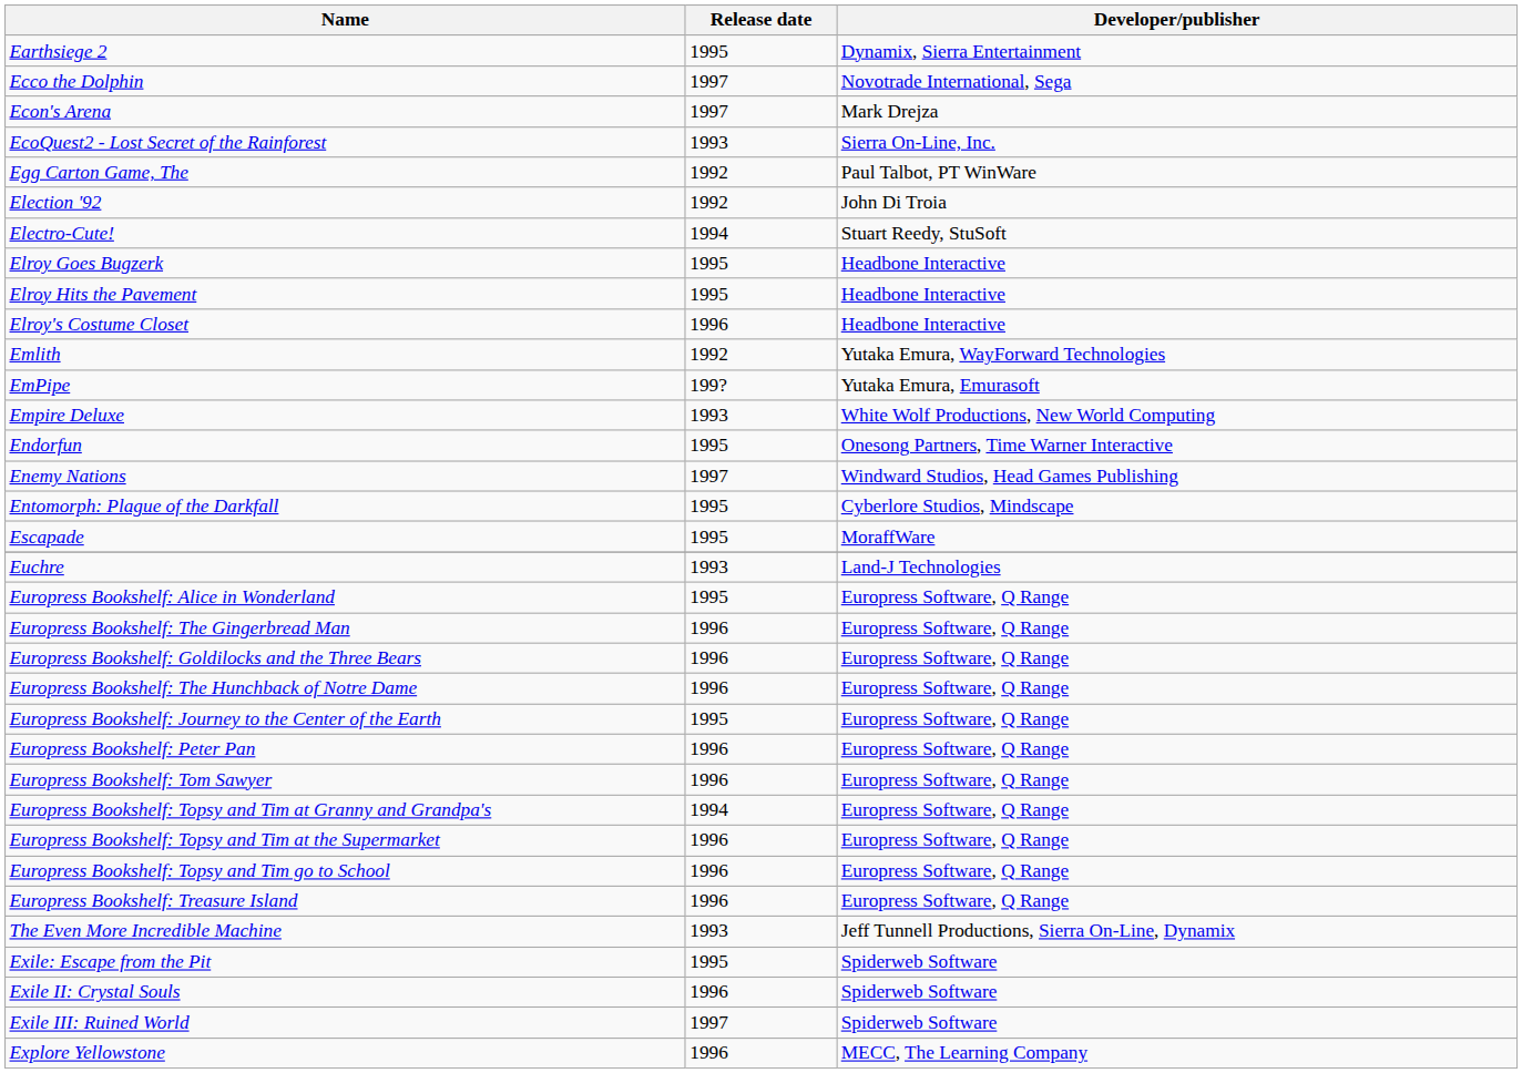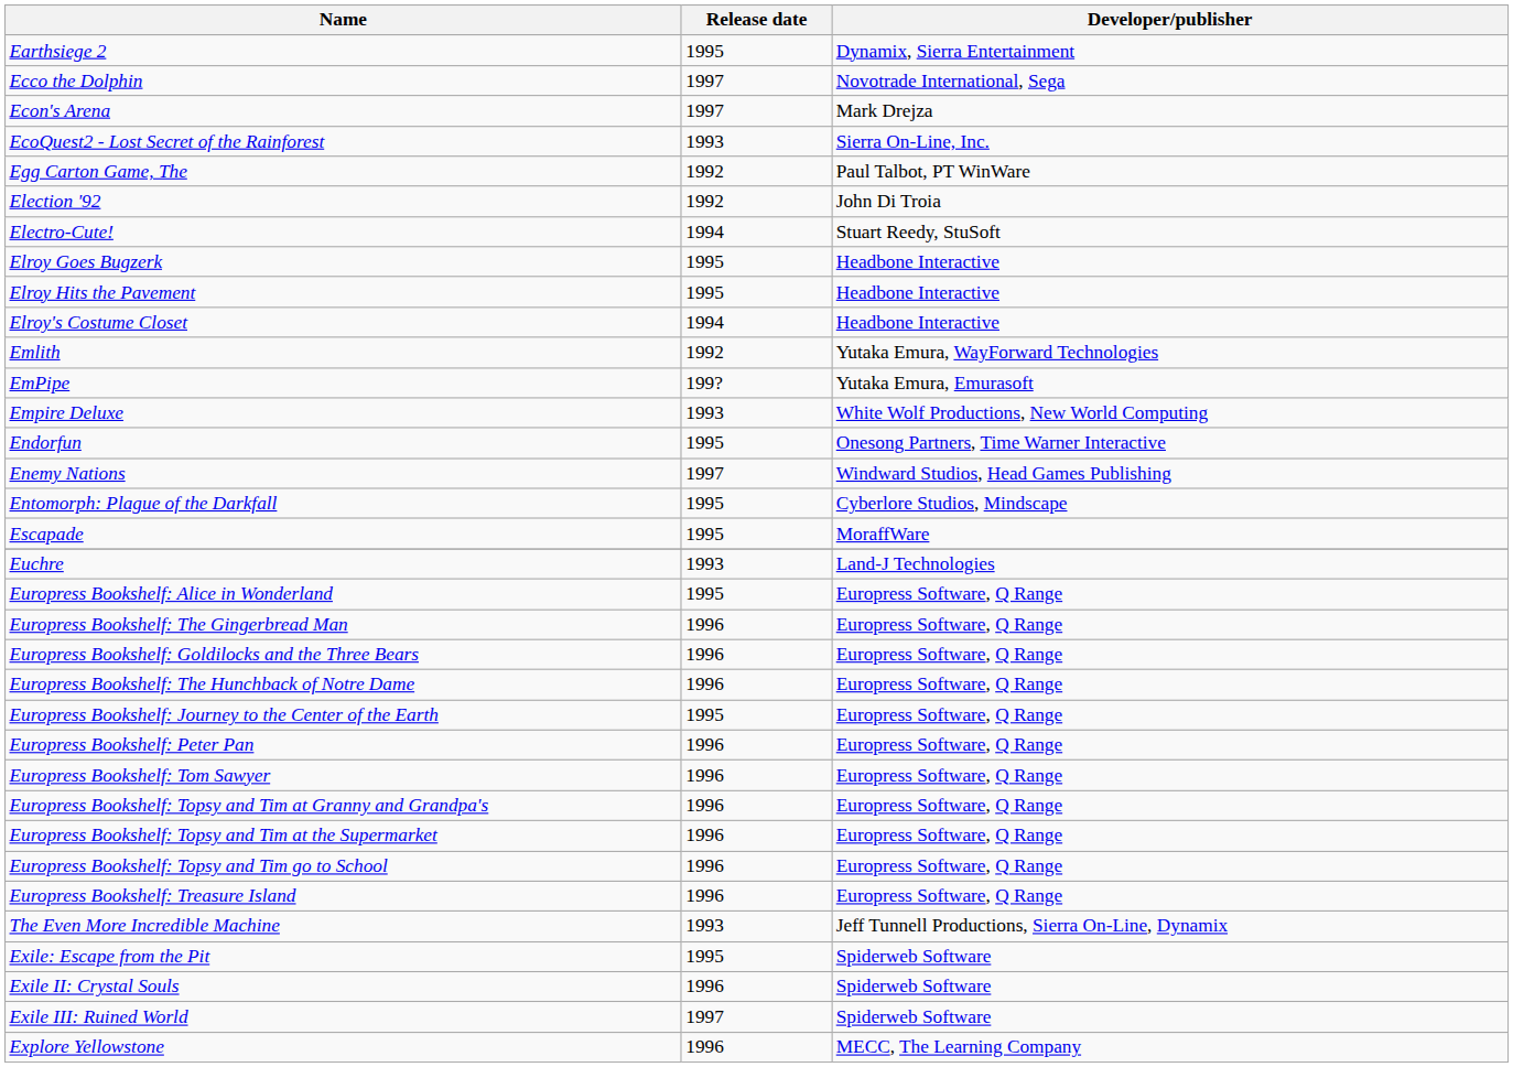 <table class="wikitable sortable" style="width:100%;">
 <tr>
 <th style="width:45%;">Name</th>
 <th style="width:10%;">Release date</th>
 <th style="width:45%;">Developer/publisher</th>
 </tr>
 <tr>
 <td><em><a href='#'>Earthsiege 2</a></em></td>
 <td>1995</td>
 <td><a href='#'>Dynamix</a>, <a href='#'>Sierra Entertainment</a></td>
 </tr>
 <tr>
 <td><em><a href='#'>Ecco the Dolphin</a></em></td>
 <td>1997</td>
 <td><a href='#'>Novotrade International</a>, <a href='#'>Sega</a></td>
 </tr>
 <tr>
 <td><em><a href='#'>Econ's Arena</a></em></td>
 <td>1997</td>
 <td>Mark Drejza</td>
 </tr>
 <tr>
 <td><em><a href='#'>EcoQuest2 - Lost Secret of the Rainforest</a></em></td>
 <td>1993</td>
 <td><a href='#'>Sierra On-Line, Inc.</a></td>
 </tr>
 <tr>
 <td><em><a href='#'>Egg Carton Game, The</a></em></td>
 <td>1992</td>
 <td>Paul Talbot, PT WinWare</td>
 </tr>
 <tr>
 <td><em><a href='#'>Election '92</a></em></td>
 <td>1992</td>
 <td>John Di Troia</td>
 </tr>
 <tr>
 <td><em><a href='#'>Electro-Cute!</a></em></td>
 <td>1994</td>
 <td>Stuart Reedy, StuSoft</td>
 </tr>
 <tr>
 <td><em><a href='#'>Elroy Goes Bugzerk</a></em></td>
 <td>1995</td>
 <td><a href='#'>Headbone Interactive</a></td>
 </tr>
 <tr>
 <td><em><a href='#'>Elroy Hits the Pavement</a></em></td>
 <td>1995</td>
 <td><a href='#'>Headbone Interactive</a></td>
 </tr>
 <tr>
 <td><em><a href='#'>Elroy's Costume Closet</a></em></td>
-<td>1996</td>
+<td>1994</td>
 <td><a href='#'>Headbone Interactive</a></td>
 </tr>
 <tr>
 <td><em><a href='#'>Emlith</a></em></td>
 <td>1992</td>
 <td>Yutaka Emura, <a href='#'>WayForward Technologies</a></td>
 </tr>
 <tr>
 <td><em><a href='#'>EmPipe</a></em></td>
 <td>199?</td>
 <td>Yutaka Emura, <a href='#'>Emurasoft</a></td>
 </tr>
 <tr>
 <td><em><a href='#'>Empire Deluxe</a></em></td>
 <td>1993</td>
 <td><a href='#'>White Wolf Productions</a>, <a href='#'>New World Computing</a></td>
 </tr>
 <tr>
 <td><em><a href='#'>Endorfun</a></em></td>
 <td>1995</td>
 <td><a href='#'>Onesong Partners</a>, <a href='#'>Time Warner Interactive</a></td>
 </tr>
 <tr>
 <td><em><a href='#'>Enemy Nations</a></em></td>
 <td>1997</td>
 <td><a href='#'>Windward Studios</a>, <a href='#'>Head Games Publishing</a></td>
 </tr>
 <tr>
 <td><em><a href='#'>Entomorph: Plague of the Darkfall</a></em></td>
 <td>1995</td>
 <td><a href='#'>Cyberlore Studios</a>, <a href='#'>Mindscape</a></td>
 </tr>
 <tr>
 <td><em><a href='#'>Escapade</a></em></td>
 <td>1995</td>
 <td><a href='#'>MoraffWare</a></td>
 </tr>
 <tr>
 </tr>
 <tr>
 <td><em><a href='#'>Euchre</a></em></td>
 <td>1993</td>
 <td><a href='#'>Land-J Technologies</a></td>
 </tr>
 <tr>
 <td><em><a href='#'>Europress Bookshelf: Alice in Wonderland</a></em></td>
 <td>1995</td>
 <td><a href='#'>Europress Software</a>, <a href='#'>Q Range</a></td>
 </tr>
 <tr>
 <td><em><a href='#'>Europress Bookshelf: The Gingerbread Man</a></em></td>
 <td>1996</td>
 <td><a href='#'>Europress Software</a>, <a href='#'>Q Range</a></td>
 </tr>
 <tr>
 <td><em><a href='#'>Europress Bookshelf: Goldilocks and the Three Bears</a></em></td>
 <td>1996</td>
 <td><a href='#'>Europress Software</a>, <a href='#'>Q Range</a></td>
 </tr>
 <tr>
 <td><em><a href='#'>Europress Bookshelf: The Hunchback of Notre Dame</a></em></td>
 <td>1996</td>
 <td><a href='#'>Europress Software</a>, <a href='#'>Q Range</a></td>
 </tr>
 <tr>
 <td><em><a href='#'>Europress Bookshelf: Journey to the Center of the Earth</a></em></td>
 <td>1995</td>
 <td><a href='#'>Europress Software</a>, <a href='#'>Q Range</a></td>
 </tr>
 <tr>
 <td><em><a href='#'>Europress Bookshelf: Peter Pan</a></em></td>
 <td>1996</td>
 <td><a href='#'>Europress Software</a>, <a href='#'>Q Range</a></td>
 </tr>
 <tr>
 <td><em><a href='#'>Europress Bookshelf: Tom Sawyer</a></em></td>
 <td>1996</td>
 <td><a href='#'>Europress Software</a>, <a href='#'>Q Range</a></td>
 </tr>
 <tr>
 <td><em><a href='#'>Europress Bookshelf: Topsy and Tim at Granny and Grandpa's</a></em></td>
-<td>1994</td>
+<td>1996</td>
 <td><a href='#'>Europress Software</a>, <a href='#'>Q Range</a></td>
 </tr>
 <tr>
 <td><em><a href='#'>Europress Bookshelf: Topsy and Tim at the Supermarket</a></em></td>
 <td>1996</td>
 <td><a href='#'>Europress Software</a>, <a href='#'>Q Range</a></td>
 </tr>
 <tr>
 <td><em><a href='#'>Europress Bookshelf: Topsy and Tim go to School</a></em></td>
 <td>1996</td>
 <td><a href='#'>Europress Software</a>, <a href='#'>Q Range</a></td>
 </tr>
 <tr>
 <td><em><a href='#'>Europress Bookshelf: Treasure Island</a></em></td>
 <td>1996</td>
 <td><a href='#'>Europress Software</a>, <a href='#'>Q Range</a></td>
 </tr>
 <tr>
 <td><em><a href='#'>The Even More Incredible Machine</a></em></td>
 <td>1993</td>
 <td>Jeff Tunnell Productions, <a href='#'>Sierra On-Line</a>, <a href='#'>Dynamix</a></td>
 </tr>
 <tr>
 <td><em><a href='#'>Exile: Escape from the Pit</a></em></td>
 <td>1995</td>
 <td><a href='#'>Spiderweb Software</a></td>
 </tr>
 <tr>
 <td><em><a href='#'>Exile II: Crystal Souls</a></em></td>
 <td>1996</td>
 <td><a href='#'>Spiderweb Software</a></td>
 </tr>
 <tr>
 <td><em><a href='#'>Exile III: Ruined World</a></em></td>
 <td>1997</td>
 <td><a href='#'>Spiderweb Software</a></td>
 </tr>
 <tr>
 <td><em><a href='#'>Explore Yellowstone</a></em></td>
 <td>1996</td>
 <td><a href='#'>MECC</a>, <a href='#'>The Learning Company</a></td>
 </tr>
 </table>
